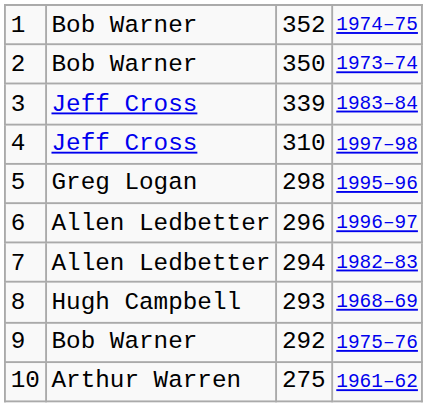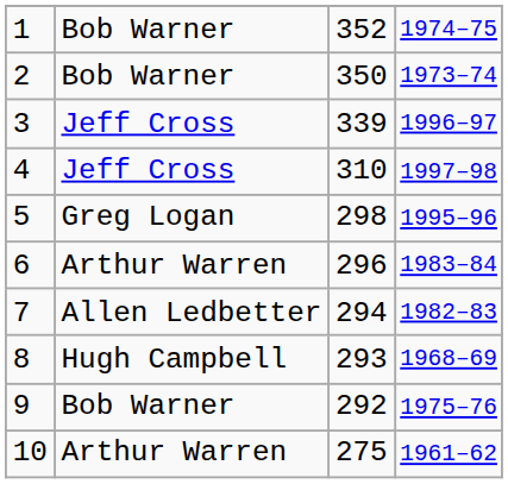 <table class="wikitable">
 <tr>
 </tr>
 <tr>
 <td>1</td>
 <td>Bob Warner</td>
 <td>352</td>
 <td style="font-size:80%;"><a href='#'>1974–75</a></td>
 </tr>
 <tr>
 <td>2</td>
 <td>Bob Warner</td>
 <td>350</td>
 <td style="font-size:80%;"><a href='#'>1973–74</a></td>
 </tr>
 <tr>
 <td>3</td>
 <td><a href='#'>Jeff Cross</a></td>
 <td>339</td>
-<td style="font-size:80%;"><a href='#'>1983–84</a></td>
+<td style="font-size:80%;"><a href='#'>1996–97</a></td>
 </tr>
 <tr>
 <td>4</td>
 <td><a href='#'>Jeff Cross</a></td>
 <td>310</td>
 <td style="font-size:80%;"><a href='#'>1997–98</a></td>
 </tr>
 <tr>
 <td>5</td>
 <td>Greg Logan</td>
 <td>298</td>
 <td style="font-size:80%;"><a href='#'>1995–96</a></td>
 </tr>
 <tr>
 <td>6</td>
-<td>Allen Ledbetter</td>
+<td>Arthur Warren</td>
 <td>296</td>
-<td style="font-size:80%;"><a href='#'>1996–97</a></td>
+<td style="font-size:80%;"><a href='#'>1983–84</a></td>
 </tr>
 <tr>
 <td>7</td>
 <td>Allen Ledbetter</td>
 <td>294</td>
 <td style="font-size:80%;"><a href='#'>1982–83</a></td>
 </tr>
 <tr>
 <td>8</td>
 <td>Hugh Campbell</td>
 <td>293</td>
 <td style="font-size:80%;"><a href='#'>1968–69</a></td>
 </tr>
 <tr>
 <td>9</td>
 <td>Bob Warner</td>
 <td>292</td>
 <td style="font-size:80%;"><a href='#'>1975–76</a></td>
 </tr>
 <tr>
 <td>10</td>
 <td>Arthur Warren</td>
 <td>275</td>
 <td style="font-size:80%;"><a href='#'>1961–62</a></td>
 </tr>
 </table>
